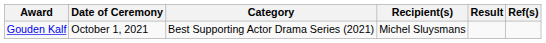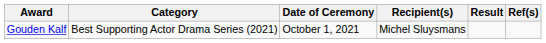 <table class="wikitable">
 <tr>
 <th>Award</th>
+<th>Category</th>
 <th>Date of Ceremony</th>
-<th>Category</th>
 <th>Recipient(s)</th>
 <th>Result</th>
 <th>Ref(s)</th>
 </tr>
 <tr>
 <td><a href='#'>Gouden Kalf</a></td>
+<td>Best Supporting Actor Drama Series (2021)</td>
 <td>October 1, 2021</td>
-<td>Best Supporting Actor Drama Series (2021)</td>
 <td>Michel Sluysmans</td>
 <td></td>
 <td></td>
 </tr>
 </table>
